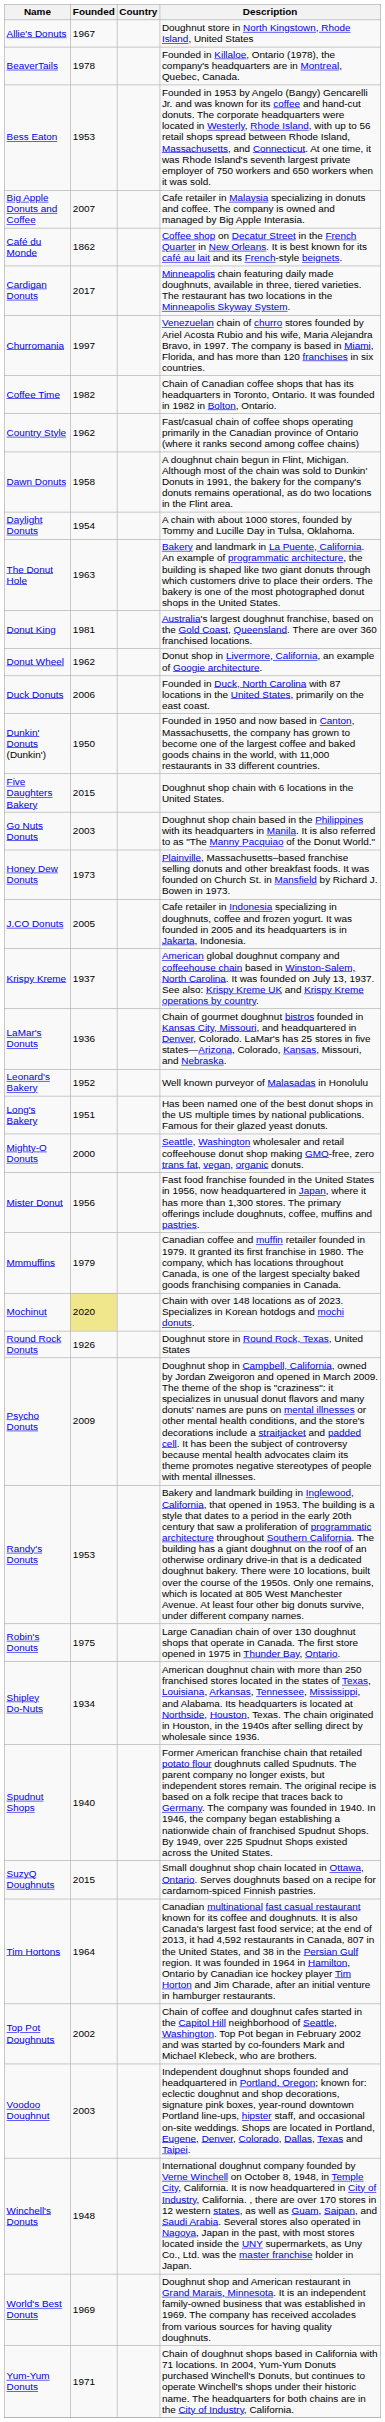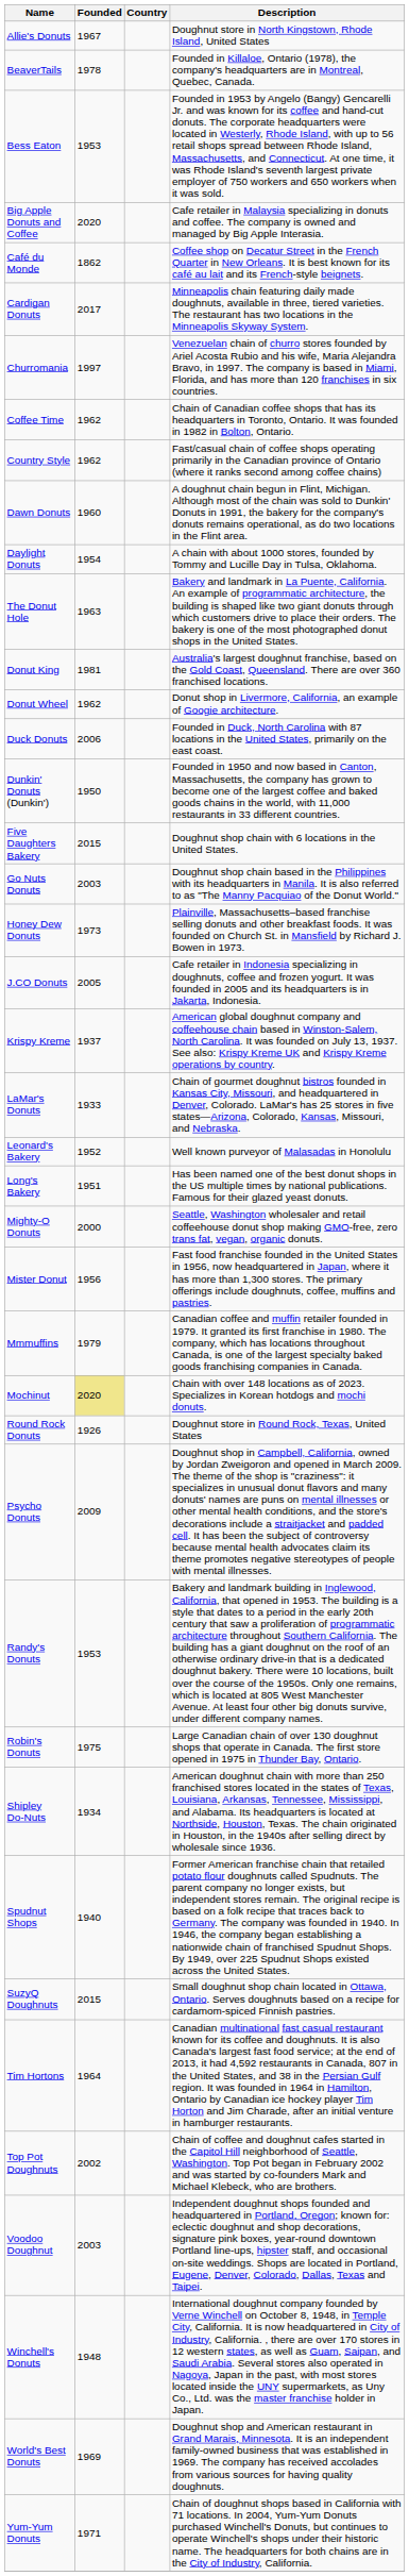 <table class="wikitable sortable">
 <tr>
 <th>Name</th>
 <th>Founded</th>
 <th>Country</th>
 <th>Description</th>
 </tr>
 <tr>
 <td><a href='#'>Allie's Donuts</a></td>
 <td>1967</td>
 <td></td>
 <td>Doughnut store in <a href='#'>North Kingstown, Rhode Island</a>, United States</td>
 </tr>
 <tr>
 <td><a href='#'>BeaverTails</a></td>
 <td>1978</td>
 <td></td>
 <td>Founded in <a href='#'>Killaloe</a>, Ontario (1978), the company's headquarters are in <a href='#'>Montreal</a>, Quebec, Canada.</td>
 </tr>
 <tr>
 <td><a href='#'>Bess Eaton</a></td>
 <td>1953</td>
 <td></td>
 <td>Founded in 1953 by Angelo (Bangy) Gencarelli Jr. and was known for its <a href='#'>coffee</a> and hand-cut donuts. The corporate headquarters were located in <a href='#'>Westerly</a>, <a href='#'>Rhode Island</a>, with up to 56 retail shops spread between Rhode Island, <a href='#'>Massachusetts</a>, and <a href='#'>Connecticut</a>. At one time, it was Rhode Island's seventh largest private employer of 750 workers and 650 workers when it was sold.</td>
 </tr>
 <tr>
 <td><a href='#'>Big Apple Donuts and Coffee</a></td>
-<td>2007</td>
+<td>2020</td>
 <td></td>
 <td>Cafe retailer in <a href='#'>Malaysia</a> specializing in donuts and coffee. The company is owned and managed by Big Apple Interasia.</td>
 </tr>
 <tr>
 <td><a href='#'>Café du Monde</a></td>
 <td>1862</td>
 <td></td>
 <td><a href='#'>Coffee shop</a> on <a href='#'>Decatur Street</a> in the <a href='#'>French Quarter</a> in <a href='#'>New Orleans</a>. It is best known for its <a href='#'>café au lait</a> and its <a href='#'>French</a>-style <a href='#'>beignets</a>.</td>
 </tr>
 <tr>
 <td><a href='#'>Cardigan Donuts</a></td>
 <td>2017</td>
 <td></td>
 <td><a href='#'>Minneapolis</a> chain featuring daily made doughnuts, available in three, tiered varieties. The restaurant has two locations in the <a href='#'>Minneapolis Skyway System</a>.</td>
 </tr>
 <tr>
 <td><a href='#'>Churromania</a></td>
 <td>1997</td>
 <td></td>
 <td><a href='#'>Venezuelan</a> chain of <a href='#'>churro</a> stores founded by Ariel Acosta Rubio and his wife, Maria Alejandra Bravo, in 1997. The company is based in <a href='#'>Miami</a>, Florida, and has more than 120 <a href='#'>franchises</a> in six countries.</td>
 </tr>
 <tr>
 <td><a href='#'>Coffee Time</a></td>
-<td>1982</td>
+<td>1962</td>
 <td></td>
 <td>Chain of Canadian coffee shops that has its headquarters in Toronto, Ontario. It was founded in 1982 in <a href='#'>Bolton</a>, Ontario.</td>
 </tr>
 <tr>
 <td><a href='#'>Country Style</a></td>
 <td>1962</td>
 <td></td>
 <td>Fast/casual chain of coffee shops operating primarily in the Canadian province of Ontario (where it ranks second among coffee chains)</td>
 </tr>
 <tr>
 <td><a href='#'>Dawn Donuts</a></td>
-<td>1958</td>
+<td>1960</td>
 <td></td>
 <td>A doughnut chain begun in Flint, Michigan. Although most of the chain was sold to Dunkin' Donuts in 1991, the bakery for the company's donuts remains operational, as do two locations in the Flint area.</td>
 </tr>
 <tr>
 <td><a href='#'>Daylight Donuts</a></td>
 <td>1954</td>
 <td></td>
 <td>A chain with about 1000 stores, founded by Tommy and Lucille Day in Tulsa, Oklahoma.</td>
 </tr>
 <tr>
 <td><a href='#'>The Donut Hole</a></td>
 <td>1963</td>
 <td></td>
 <td><a href='#'>Bakery</a> and landmark in <a href='#'>La Puente, California</a>. An example of <a href='#'>programmatic architecture</a>, the building is shaped like two giant donuts through which customers drive to place their orders. The bakery is one of the most photographed donut shops in the United States.</td>
 </tr>
 <tr>
 <td><a href='#'>Donut King</a></td>
 <td>1981</td>
 <td></td>
 <td><a href='#'>Australia</a>'s largest doughnut franchise, based on the <a href='#'>Gold Coast</a>, <a href='#'>Queensland</a>. There are over 360 franchised locations.</td>
 </tr>
 <tr>
 <td><a href='#'>Donut Wheel</a></td>
 <td>1962</td>
 <td></td>
 <td>Donut shop in <a href='#'>Livermore, California</a>, an example of <a href='#'>Googie architecture</a>.</td>
 </tr>
 <tr>
 <td><a href='#'>Duck Donuts</a></td>
 <td>2006</td>
 <td></td>
 <td>Founded in <a href='#'>Duck, North Carolina</a> with 87 locations in the <a href='#'>United States</a>, primarily on the east coast.</td>
 </tr>
 <tr>
 <td><a href='#'>Dunkin' Donuts</a> (Dunkin')</td>
 <td>1950</td>
 <td></td>
 <td>Founded in 1950 and now based in <a href='#'>Canton</a>, Massachusetts, the company has grown to become one of the largest coffee and baked goods chains in the world, with 11,000 restaurants in 33 different countries.</td>
 </tr>
 <tr>
 <td><a href='#'>Five Daughters Bakery</a></td>
 <td>2015</td>
 <td></td>
 <td>Doughnut shop chain with 6 locations in the United States.</td>
 </tr>
 <tr>
 <td><a href='#'>Go Nuts Donuts</a></td>
 <td>2003</td>
 <td></td>
 <td>Doughnut shop chain based in the <a href='#'>Philippines</a> with its headquarters in <a href='#'>Manila</a>. It is also referred to as "The <a href='#'>Manny Pacquiao</a> of the Donut World."</td>
 </tr>
 <tr>
 <td><a href='#'>Honey Dew Donuts</a></td>
 <td>1973</td>
 <td></td>
 <td><a href='#'>Plainville</a>, Massachusetts–based franchise selling donuts and other breakfast foods. It was founded on Church St. in <a href='#'>Mansfield</a> by Richard J. Bowen in 1973.</td>
 </tr>
 <tr>
 <td><a href='#'>J.CO Donuts</a></td>
 <td>2005</td>
 <td></td>
 <td>Cafe retailer in <a href='#'>Indonesia</a> specializing in doughnuts, coffee and frozen yogurt. It was founded in 2005 and its headquarters is in <a href='#'>Jakarta</a>, Indonesia.</td>
 </tr>
 <tr>
 <td><a href='#'>Krispy Kreme</a></td>
 <td>1937</td>
 <td></td>
 <td><a href='#'>American</a> global doughnut company and <a href='#'>coffeehouse chain</a> based in <a href='#'>Winston-Salem, North Carolina</a>. It was founded on July 13, 1937. See also: <a href='#'>Krispy Kreme UK</a> and <a href='#'>Krispy Kreme operations by country</a>.</td>
 </tr>
 <tr>
 <td><a href='#'>LaMar's Donuts</a></td>
-<td>1936</td>
+<td>1933</td>
 <td></td>
 <td>Chain of gourmet doughnut <a href='#'>bistros</a> founded in <a href='#'>Kansas City, Missouri</a>, and headquartered in <a href='#'>Denver</a>, Colorado. LaMar's has 25 stores in five states—<a href='#'>Arizona</a>, Colorado, <a href='#'>Kansas</a>, Missouri, and <a href='#'>Nebraska</a>.</td>
 </tr>
 <tr>
 <td><a href='#'>Leonard's Bakery</a></td>
 <td>1952</td>
 <td></td>
 <td>Well known purveyor of <a href='#'>Malasadas</a> in Honolulu</td>
 </tr>
 <tr>
 <td><a href='#'>Long's Bakery</a></td>
 <td>1951</td>
 <td></td>
 <td>Has been named one of the best donut shops in the US multiple times by national publications. Famous for their glazed yeast donuts.</td>
 </tr>
 <tr>
 <td><a href='#'>Mighty-O Donuts</a></td>
 <td>2000</td>
 <td></td>
 <td><a href='#'>Seattle</a>, <a href='#'>Washington</a> wholesaler and retail coffeehouse donut shop making <a href='#'>GMO</a>-free, zero <a href='#'>trans fat</a>, <a href='#'>vegan</a>, <a href='#'>organic</a> donuts.</td>
 </tr>
 <tr>
 <td><a href='#'>Mister Donut</a></td>
 <td>1956</td>
 <td></td>
 <td>Fast food franchise founded in the United States in 1956, now headquartered in <a href='#'>Japan</a>, where it has more than 1,300 stores. The primary offerings include doughnuts, coffee, muffins and <a href='#'>pastries</a>.</td>
 </tr>
 <tr>
 <td><a href='#'>Mmmuffins</a></td>
 <td>1979</td>
 <td></td>
 <td>Canadian coffee and <a href='#'>muffin</a> retailer founded in 1979. It granted its first franchise in 1980. The company, which has locations throughout Canada, is one of the largest specialty baked goods franchising companies in Canada.</td>
 </tr>
 <tr>
 <td><a href='#'>Mochinut</a></td>
 <td style="background: khaki;">2020</td>
 <td></td>
 <td>Chain with over 148 locations as of 2023. Specializes in Korean hotdogs and <a href='#'>mochi donuts</a>.</td>
 </tr>
 <tr>
 <td><a href='#'>Round Rock Donuts</a></td>
 <td>1926</td>
 <td></td>
 <td>Doughnut store in <a href='#'>Round Rock, Texas</a>, United States</td>
 </tr>
 <tr>
 <td><a href='#'>Psycho Donuts</a></td>
 <td>2009</td>
 <td></td>
 <td>Doughnut shop in <a href='#'>Campbell, California</a>, owned by Jordan Zweigoron and opened in March 2009. The theme of the shop is "craziness": it specializes in unusual donut flavors and many donuts' names are puns on <a href='#'>mental illnesses</a> or other mental health conditions, and the store's decorations include a <a href='#'>straitjacket</a> and <a href='#'>padded cell</a>. It has been the subject of controversy because mental health advocates claim its theme promotes negative stereotypes of people with mental illnesses.</td>
 </tr>
 <tr>
 <td><a href='#'>Randy's Donuts</a></td>
 <td>1953</td>
 <td></td>
 <td>Bakery and landmark building in <a href='#'>Inglewood, California</a>, that opened in 1953. The building is a style that dates to a period in the early 20th century that saw a proliferation of <a href='#'>programmatic architecture</a> throughout <a href='#'>Southern California</a>. The building has a giant doughnut on the roof of an otherwise ordinary drive-in that is a dedicated doughnut bakery. There were 10 locations, built over the course of the 1950s. Only one remains, which is located at 805 West Manchester Avenue. At least four other big donuts survive, under different company names.</td>
 </tr>
 <tr>
 <td><a href='#'>Robin's Donuts</a></td>
 <td>1975</td>
 <td></td>
 <td>Large Canadian chain of over 130 doughnut shops that operate in Canada. The first store opened in 1975 in <a href='#'>Thunder Bay</a>, <a href='#'>Ontario</a>.</td>
 </tr>
 <tr>
 <td><a href='#'>Shipley<br>Do-Nuts</a></td>
 <td>1934</td>
 <td></td>
 <td>American doughnut chain with more than 250 franchised stores located in the states of <a href='#'>Texas</a>, <a href='#'>Louisiana</a>, <a href='#'>Arkansas</a>, <a href='#'>Tennessee</a>, <a href='#'>Mississippi</a>, and Alabama. Its headquarters is located at <a href='#'>Northside</a>, <a href='#'>Houston</a>, Texas. The chain originated in Houston, in the 1940s after selling direct by wholesale since 1936.</td>
 </tr>
 <tr>
 <td><a href='#'>Spudnut Shops</a></td>
 <td>1940</td>
 <td></td>
 <td>Former American franchise chain that retailed <a href='#'>potato flour</a> doughnuts called Spudnuts. The parent company no longer exists, but independent stores remain. The original recipe is based on a folk recipe that traces back to <a href='#'>Germany</a>. The company was founded in 1940. In 1946, the company began establishing a nationwide chain of franchised Spudnut Shops. By 1949, over 225 Spudnut Shops existed across the United States.</td>
 </tr>
 <tr>
 <td><a href='#'>SuzyQ Doughnuts</a></td>
 <td>2015</td>
 <td></td>
 <td>Small doughnut shop chain located in <a href='#'>Ottawa, Ontario</a>. Serves doughnuts based on a recipe for cardamom-spiced Finnish pastries.</td>
 </tr>
 <tr>
 <td><a href='#'>Tim Hortons</a></td>
 <td>1964</td>
 <td></td>
 <td>Canadian <a href='#'>multinational</a> <a href='#'>fast casual restaurant</a> known for its coffee and doughnuts. It is also Canada's largest fast food service; at the end of 2013, it had 4,592 restaurants in Canada, 807 in the United States, and 38 in the <a href='#'>Persian Gulf</a> region. It was founded in 1964 in <a href='#'>Hamilton</a>, Ontario by Canadian ice hockey player <a href='#'>Tim Horton</a> and Jim Charade, after an initial venture in hamburger restaurants.</td>
 </tr>
 <tr>
 <td><a href='#'>Top Pot Doughnuts</a></td>
 <td>2002</td>
 <td></td>
 <td>Chain of coffee and doughnut cafes started in the <a href='#'>Capitol Hill</a> neighborhood of <a href='#'>Seattle</a>, <a href='#'>Washington</a>. Top Pot began in February 2002 and was started by co-founders Mark and Michael Klebeck, who are brothers.</td>
 </tr>
 <tr>
 <td><a href='#'>Voodoo Doughnut</a></td>
 <td>2003</td>
 <td></td>
 <td>Independent doughnut shops founded and headquartered in <a href='#'>Portland, Oregon</a>; known for: eclectic doughnut and shop decorations, signature pink boxes, year-round downtown Portland line-ups, <a href='#'>hipster</a> staff, and occasional on-site weddings. Shops are located in Portland, <a href='#'>Eugene</a>, <a href='#'>Denver</a>, <a href='#'>Colorado</a>, <a href='#'>Dallas</a>, <a href='#'>Texas</a> and <a href='#'>Taipei</a>.</td>
 </tr>
 <tr>
 <td><a href='#'>Winchell's Donuts</a></td>
 <td>1948</td>
 <td></td>
 <td>International doughnut company founded by <a href='#'>Verne Winchell</a> on October 8, 1948, in <a href='#'>Temple City</a>, California. It is now headquartered in <a href='#'>City of Industry</a>, California. , there are over 170 stores in 12 western <a href='#'>states</a>, as well as <a href='#'>Guam</a>, <a href='#'>Saipan</a>, and <a href='#'>Saudi Arabia</a>. Several stores also operated in <a href='#'>Nagoya</a>, Japan in the past, with most stores located inside the <a href='#'>UNY</a> supermarkets, as Uny Co., Ltd. was the <a href='#'>master franchise</a> holder in Japan.</td>
 </tr>
 <tr>
 <td><a href='#'>World's Best Donuts</a></td>
 <td>1969</td>
 <td></td>
 <td>Doughnut shop and American restaurant in <a href='#'>Grand Marais, Minnesota</a>. It is an independent family-owned business that was established in 1969. The company has received accolades from various sources for having quality doughnuts.</td>
 </tr>
 <tr>
 <td><a href='#'>Yum-Yum Donuts</a></td>
 <td>1971</td>
 <td></td>
 <td>Chain of doughnut shops based in California with 71 locations. In 2004, Yum-Yum Donuts purchased Winchell's Donuts, but continues to operate Winchell's shops under their historic name. The headquarters for both chains are in the <a href='#'>City of Industry</a>, California.</td>
 </tr>
 <tr>
 </tr>
 </table>
